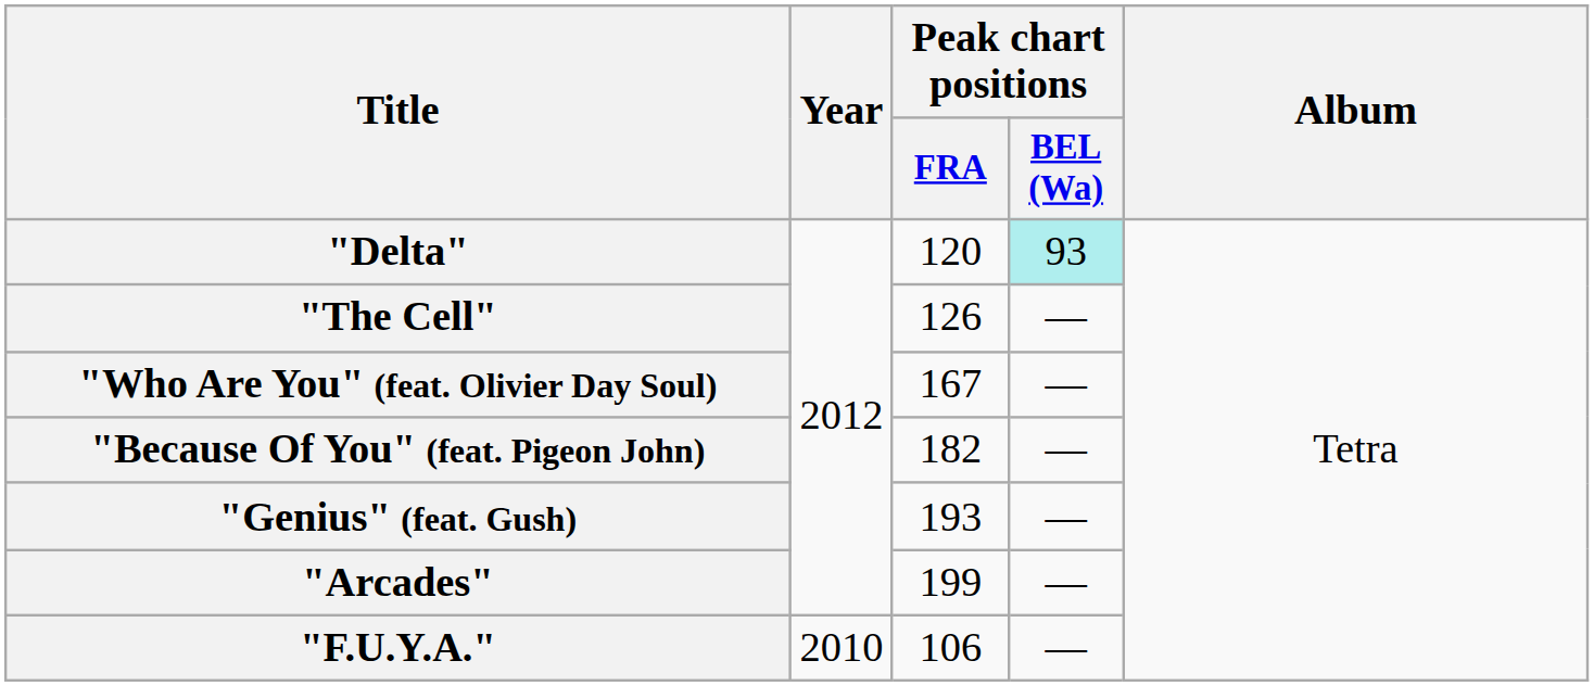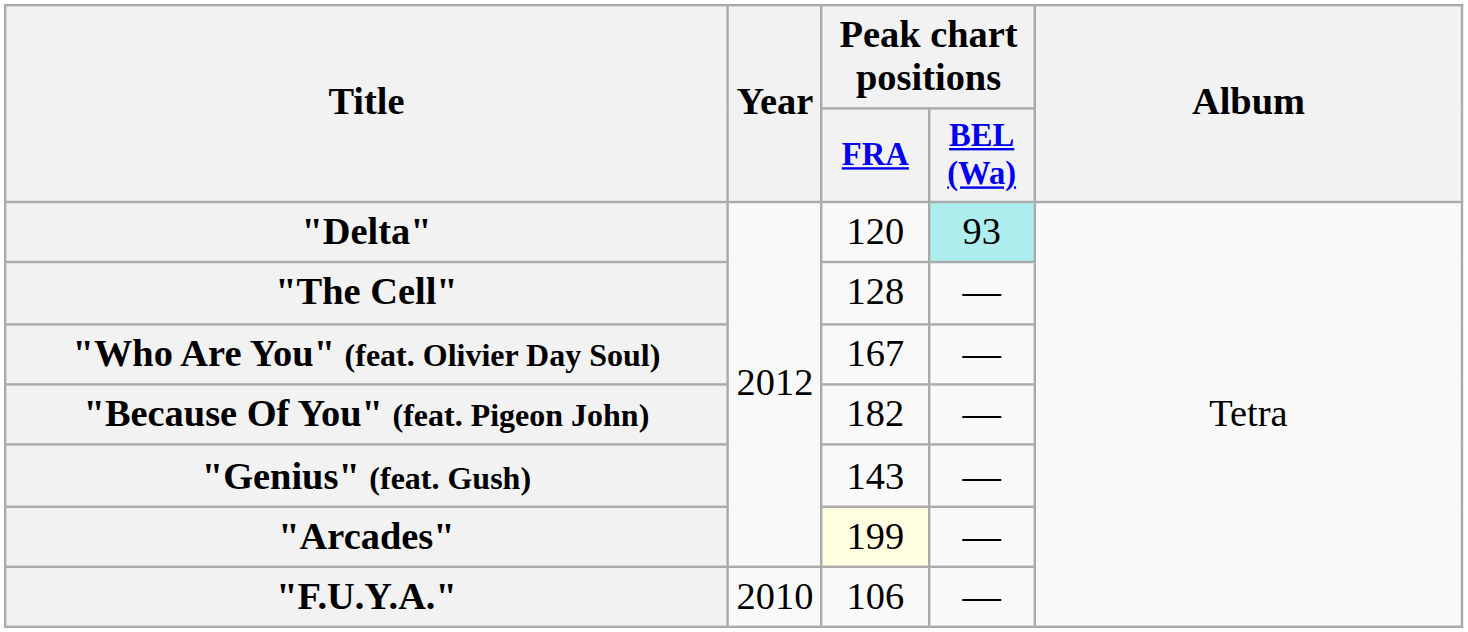 <table class="wikitable plainrowheaders" style="text-align:center;">
 <tr>
 <th rowspan="2" scope="col" style="width:22.5em;">Title</th>
 <th rowspan="2" scope="col" style="width:1em;">Year</th>
 <th colspan="2" scope="col">Peak chart positions</th>
 <th rowspan="2" scope="col" style="width:13em;">Album</th>
 </tr>
 <tr>
 <th scope="col" style="width:3em;font-size:85%;"><a href='#'>FRA</a><br></th>
 <th scope="col" style="width:3em;font-size:85%;"><a href='#'>BEL (Wa)</a><br></th>
 </tr>
 <tr>
 <th scope="row">"Delta"</th>
 <td rowspan="6">2012</td>
 <td>120</td>
 <td style="background: paleturquoise;">93</td>
 <td rowspan="7">Tetra</td>
 </tr>
 <tr>
 <th scope="row">"The Cell"</th>
-<td>126</td>
+<td>128</td>
 <td>—</td>
 </tr>
 <tr>
 <th scope="row">"Who Are You" <small>(feat. Olivier Day Soul)</small></th>
 <td>167</td>
 <td>—</td>
 </tr>
 <tr>
 <th scope="row">"Because Of You" <small>(feat. Pigeon John)</small></th>
 <td>182</td>
 <td>—</td>
 </tr>
 <tr>
 <th scope="row">"Genius" <small>(feat. Gush)</small></th>
-<td>193</td>
+<td>143</td>
 <td>—</td>
 </tr>
 <tr>
 <th scope="row">"Arcades"</th>
-<td>199</td>
+<td style="background: lightyellow;">199</td>
 <td>—</td>
 </tr>
 <tr>
 <th scope="row">"F.U.Y.A."</th>
 <td>2010</td>
 <td>106</td>
 <td>—</td>
 </tr>
 </table>
